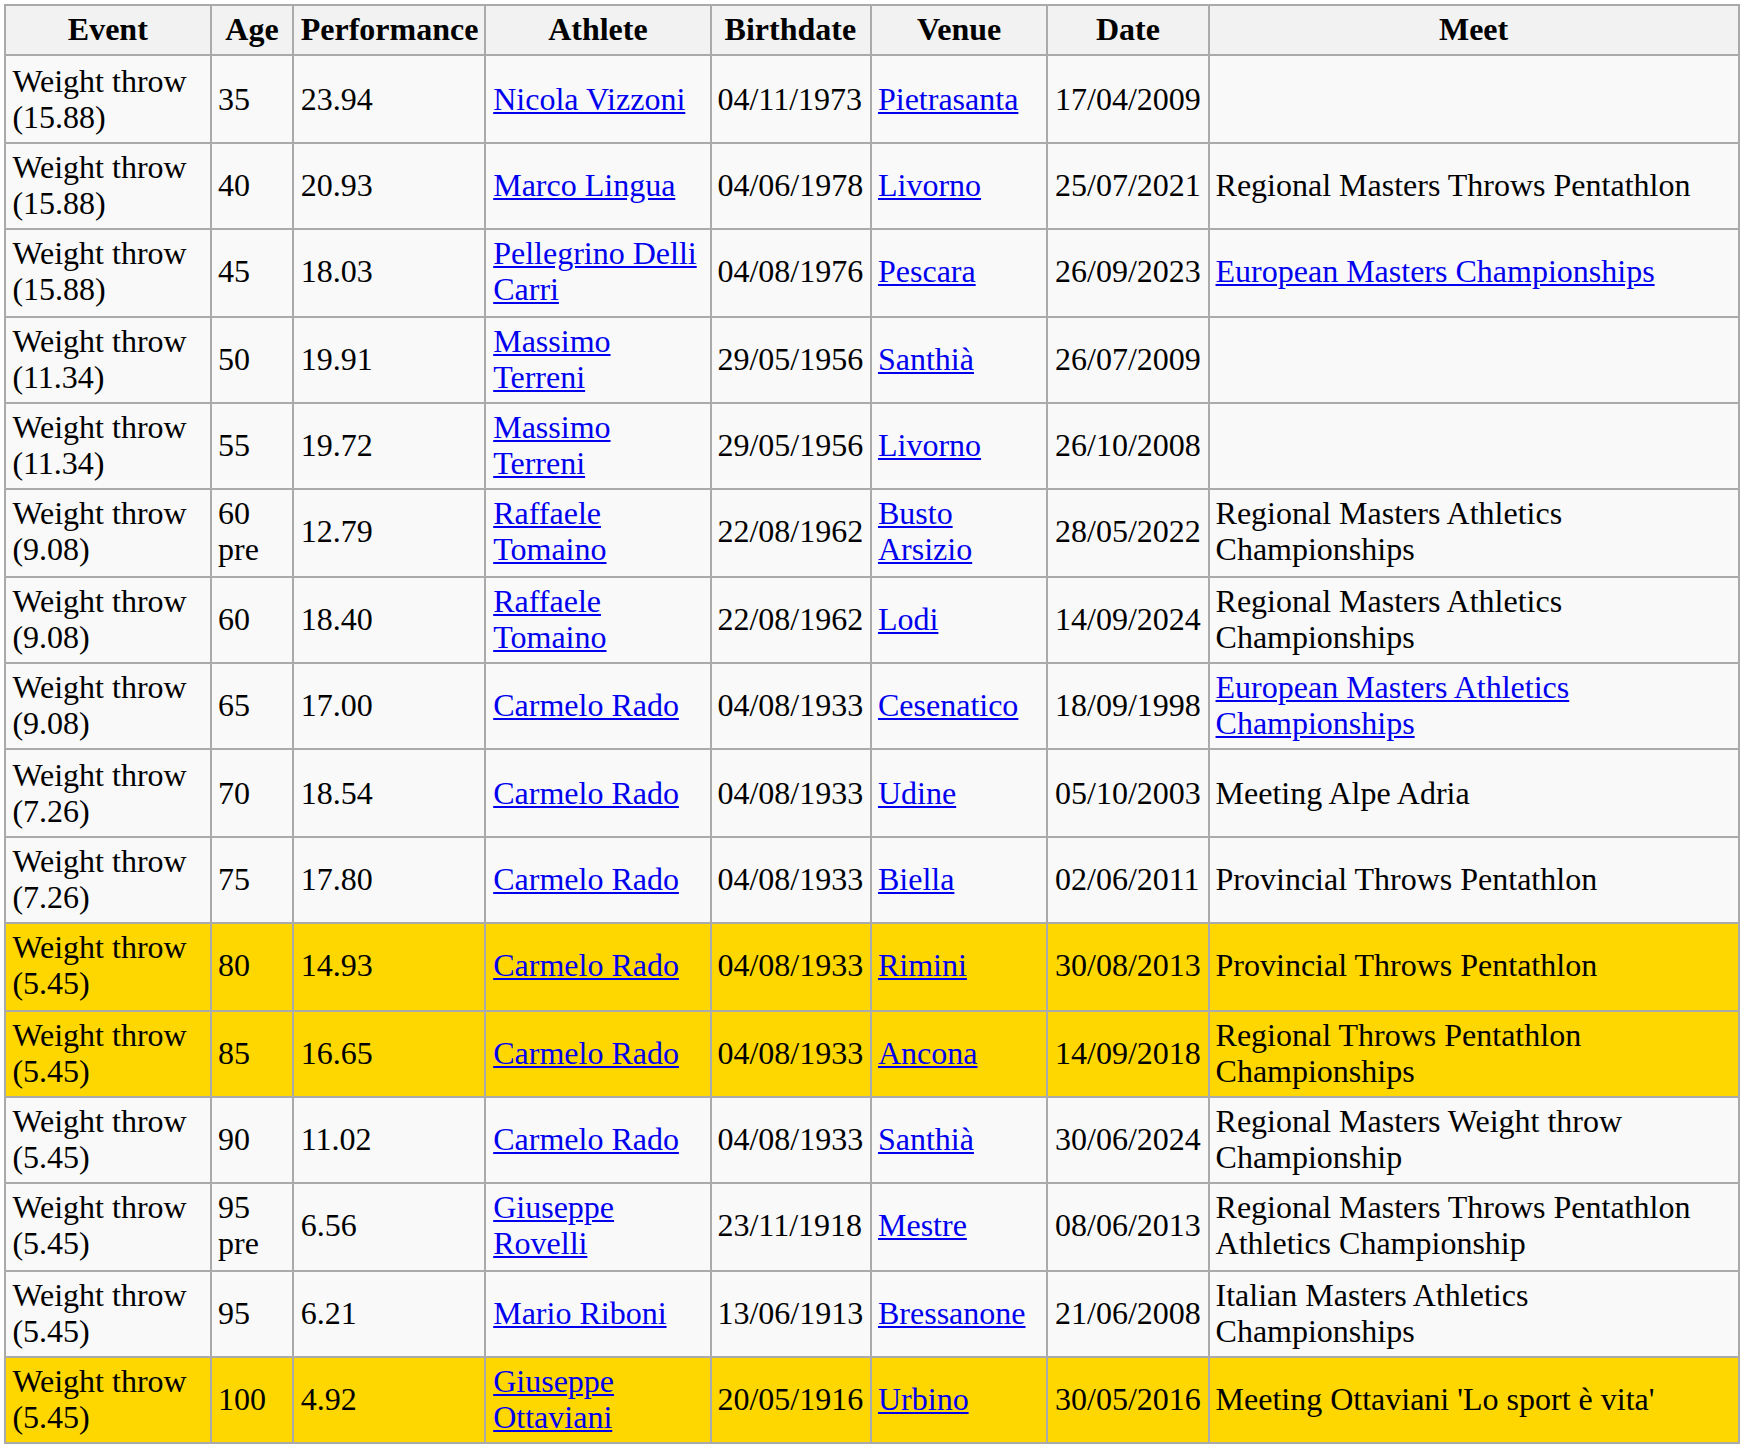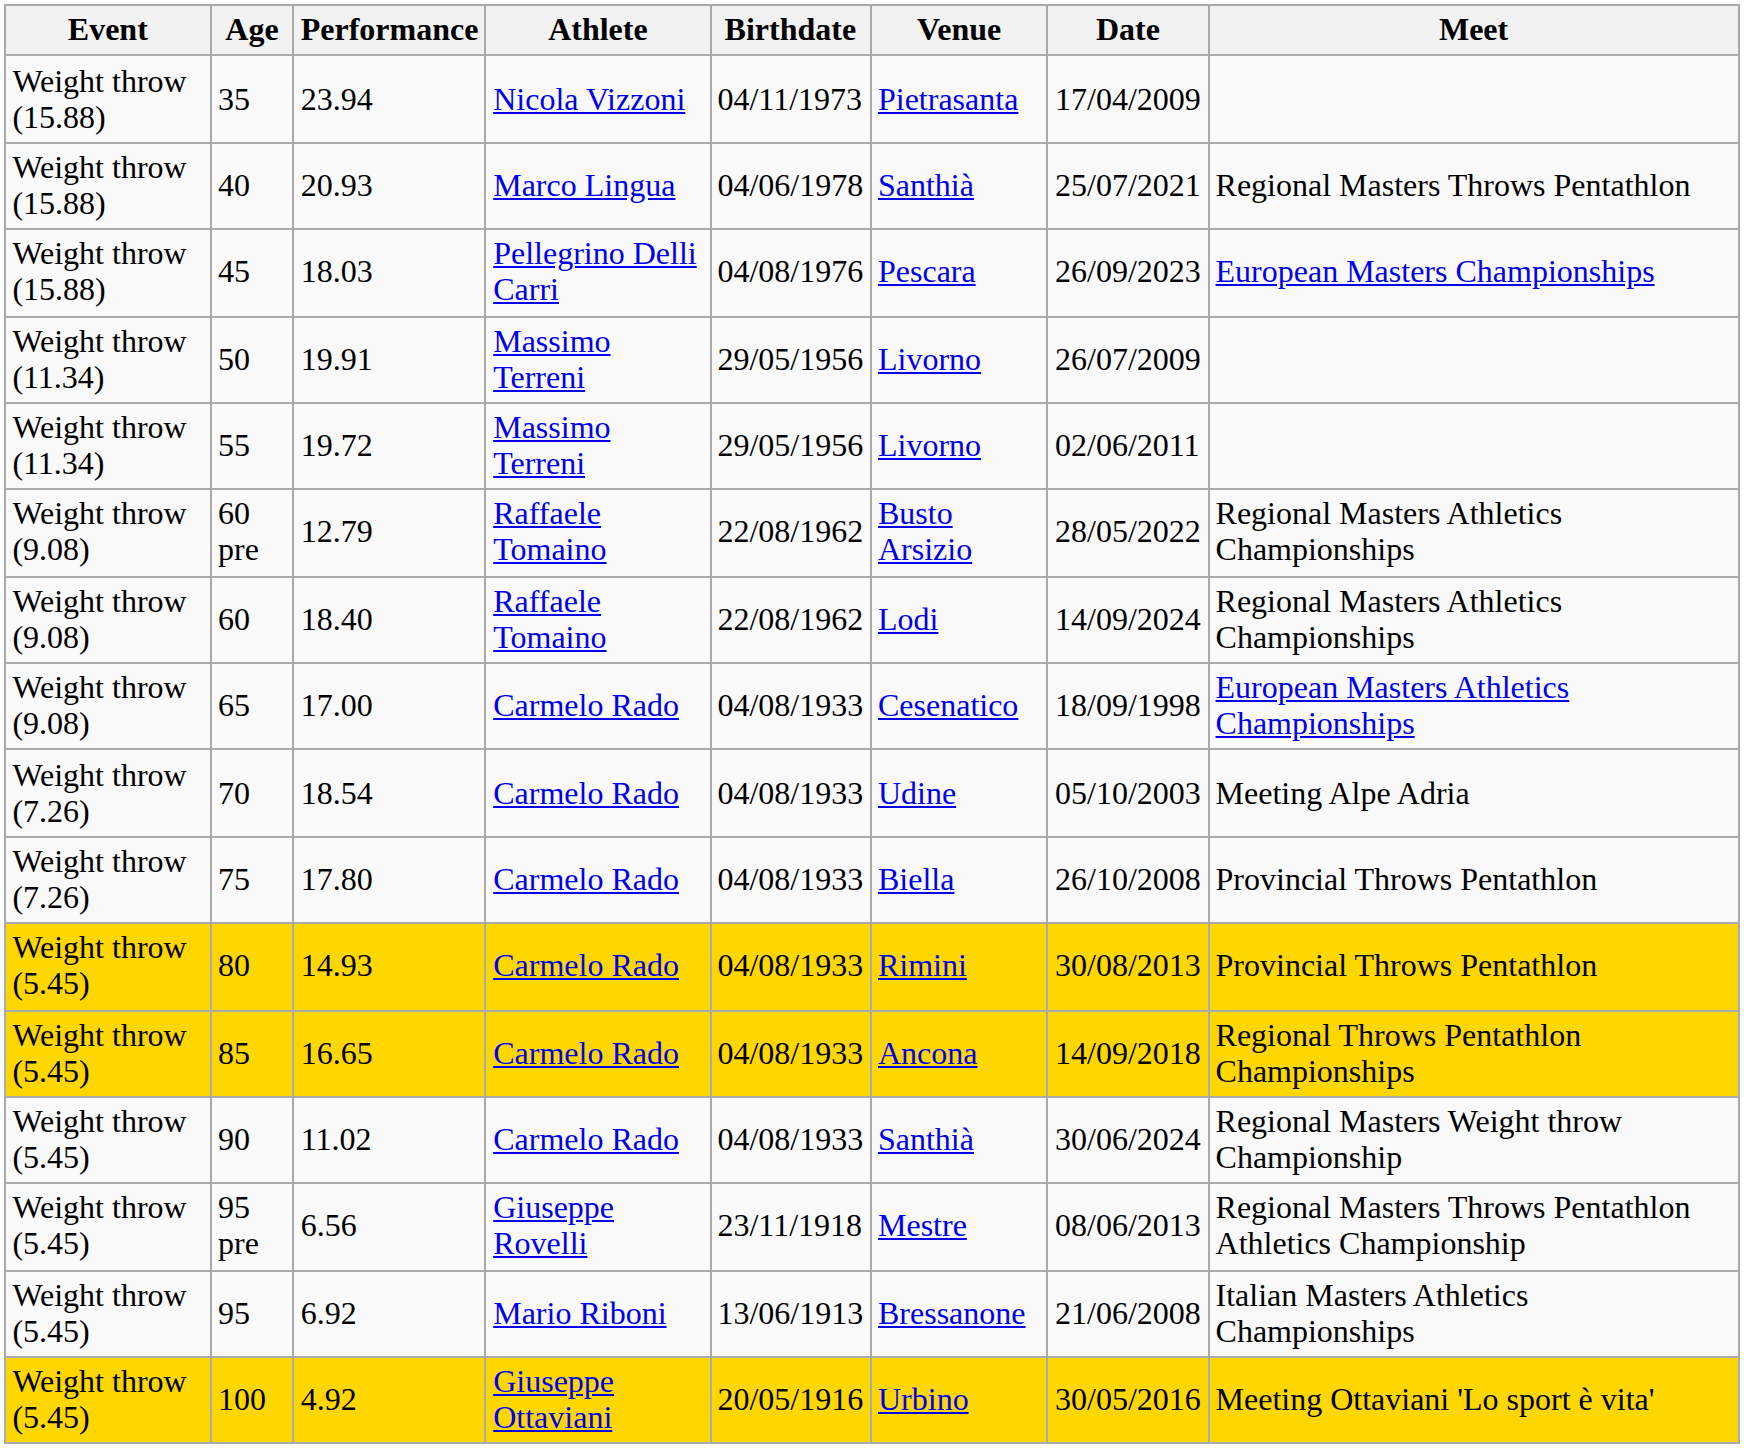 <table class="wikitable" width= style="font-size:90%; text-align:center">
 <tr>
 <th>Event</th>
 <th>Age</th>
 <th>Performance</th>
 <th>Athlete</th>
 <th>Birthdate</th>
 <th>Venue</th>
 <th>Date</th>
 <th>Meet</th>
 </tr>
 <tr>
 <td>Weight throw (15.88)</td>
 <td>35</td>
 <td>23.94</td>
 <td align=left><a href='#'>Nicola Vizzoni</a></td>
 <td>04/11/1973</td>
 <td align=left><a href='#'>Pietrasanta</a></td>
 <td>17/04/2009</td>
 <td></td>
 </tr>
 <tr>
 <td>Weight throw (15.88)</td>
 <td>40</td>
 <td>20.93</td>
 <td align=left><a href='#'>Marco Lingua</a></td>
 <td>04/06/1978</td>
-<td align=left><a href='#'>Livorno</a></td>
+<td align=left><a href='#'>Santhià</a></td>
 <td>25/07/2021</td>
 <td>Regional Masters Throws Pentathlon</td>
 </tr>
 <tr>
 <td>Weight throw (15.88)</td>
 <td>45</td>
 <td>18.03</td>
 <td align=left><a href='#'>Pellegrino Delli Carri</a></td>
 <td>04/08/1976</td>
 <td align=left><a href='#'>Pescara</a></td>
 <td>26/09/2023</td>
 <td><a href='#'>European Masters Championships</a></td>
 </tr>
 <tr>
 <td>Weight throw (11.34)</td>
 <td>50</td>
 <td>19.91</td>
 <td align=left><a href='#'>Massimo Terreni</a></td>
 <td>29/05/1956</td>
-<td align=left><a href='#'>Santhià</a></td>
+<td align=left><a href='#'>Livorno</a></td>
 <td>26/07/2009</td>
 <td></td>
 </tr>
 <tr>
 <td>Weight throw (11.34)</td>
 <td>55</td>
 <td>19.72</td>
 <td align=left><a href='#'>Massimo Terreni</a></td>
 <td>29/05/1956</td>
 <td align=left><a href='#'>Livorno</a></td>
-<td>26/10/2008</td>
+<td>02/06/2011</td>
 <td></td>
 </tr>
 <tr>
 <td>Weight throw (9.08)</td>
 <td>60 pre</td>
 <td>12.79</td>
 <td align=left><a href='#'>Raffaele Tomaino</a></td>
 <td>22/08/1962</td>
 <td align=left><a href='#'>Busto Arsizio</a></td>
 <td>28/05/2022</td>
 <td>Regional Masters Athletics Championships</td>
 </tr>
 <tr>
 <td>Weight throw (9.08)</td>
 <td>60</td>
 <td>18.40</td>
 <td align=left><a href='#'>Raffaele Tomaino</a></td>
 <td>22/08/1962</td>
 <td align=left><a href='#'> Lodi</a></td>
 <td>14/09/2024</td>
 <td>Regional Masters Athletics Championships</td>
 </tr>
 <tr>
 <td>Weight throw (9.08)</td>
 <td>65</td>
 <td>17.00</td>
 <td align=left><a href='#'>Carmelo Rado</a></td>
 <td>04/08/1933</td>
 <td align=left><a href='#'>Cesenatico</a></td>
 <td>18/09/1998</td>
 <td><a href='#'>European Masters Athletics Championships</a></td>
 </tr>
 <tr>
 <td>Weight throw (7.26)</td>
 <td>70</td>
 <td>18.54</td>
 <td align=left><a href='#'>Carmelo Rado</a></td>
 <td>04/08/1933</td>
 <td align=left><a href='#'>Udine</a></td>
 <td>05/10/2003</td>
 <td>Meeting Alpe Adria</td>
 </tr>
 <tr>
 <td>Weight throw (7.26)</td>
 <td>75</td>
 <td>17.80</td>
 <td align=left><a href='#'>Carmelo Rado</a></td>
 <td>04/08/1933</td>
 <td align=left><a href='#'>Biella</a></td>
-<td>02/06/2011</td>
+<td>26/10/2008</td>
 <td>Provincial Throws Pentathlon</td>
 </tr>
 <tr bgcolor=Gold>
 <td>Weight throw (5.45)</td>
 <td>80</td>
 <td>14.93</td>
 <td align=left><a href='#'>Carmelo Rado</a></td>
 <td>04/08/1933</td>
 <td align=left><a href='#'>Rimini</a></td>
 <td>30/08/2013</td>
 <td>Provincial Throws Pentathlon</td>
 </tr>
 <tr bgcolor=Gold>
 <td>Weight throw (5.45)</td>
 <td>85</td>
 <td>16.65</td>
 <td align=left><a href='#'>Carmelo Rado</a></td>
 <td>04/08/1933</td>
 <td align=left><a href='#'>Ancona</a></td>
 <td>14/09/2018</td>
 <td>Regional Throws Pentathlon Championships</td>
 </tr>
 <tr>
 <td>Weight throw (5.45)</td>
 <td>90</td>
 <td>11.02</td>
 <td align=left><a href='#'>Carmelo Rado</a></td>
 <td>04/08/1933</td>
 <td align=left><a href='#'>Santhià</a></td>
 <td>30/06/2024</td>
 <td>Regional Masters Weight throw Championship</td>
 </tr>
 <tr>
 <td>Weight throw (5.45)</td>
 <td>95 pre</td>
 <td>6.56</td>
 <td align=left><a href='#'>Giuseppe Rovelli</a></td>
 <td>23/11/1918</td>
 <td align=left><a href='#'>Mestre</a></td>
 <td>08/06/2013</td>
 <td>Regional Masters Throws Pentathlon Athletics Championship</td>
 </tr>
 <tr>
 <td>Weight throw (5.45)</td>
 <td>95</td>
-<td>6.21</td>
+<td>6.92</td>
 <td align=left><a href='#'>Mario Riboni</a></td>
 <td>13/06/1913</td>
 <td align=left><a href='#'>Bressanone</a></td>
 <td>21/06/2008</td>
 <td>Italian Masters Athletics Championships</td>
 </tr>
 <tr bgcolor=Gold>
 <td>Weight throw (5.45)</td>
 <td>100</td>
 <td>4.92</td>
 <td align=left><a href='#'>Giuseppe Ottaviani</a></td>
 <td>20/05/1916</td>
 <td align=left><a href='#'>Urbino</a></td>
 <td>30/05/2016</td>
 <td>Meeting Ottaviani 'Lo sport è vita'</td>
 </tr>
 </table>
